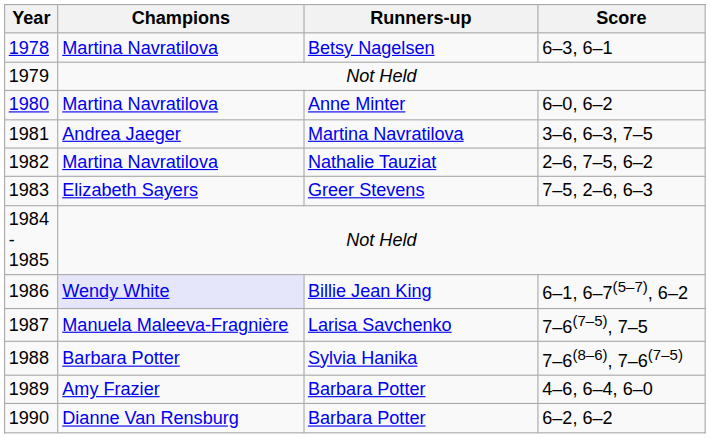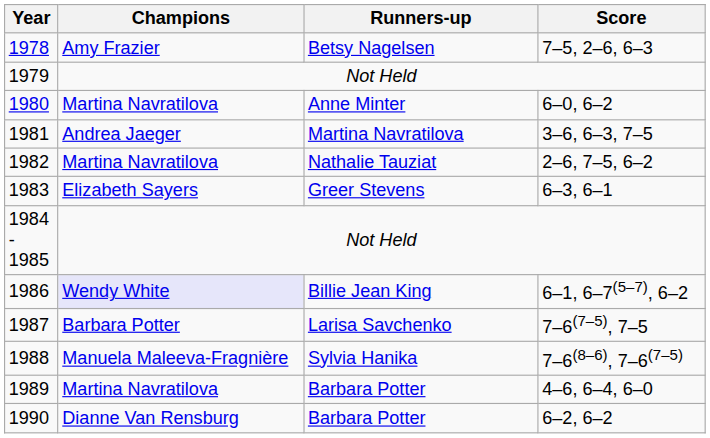 <table class="wikitable">
 <tr>
 <th style="width:40px">Year</th>
 <th style="width:210px">Champions</th>
 <th style="width:200px">Runners-up</th>
 <th style="width:140px" class="unsortable">Score</th>
 </tr>
 <tr>
 <td><a href='#'>1978</a></td>
-<td> <a href='#'>Martina Navratilova</a></td>
+<td> <a href='#'>Amy Frazier</a></td>
 <td> <a href='#'>Betsy Nagelsen</a></td>
-<td>6–3, 6–1</td>
+<td>7–5, 2–6, 6–3</td>
 </tr>
 <tr>
 <td>1979</td>
 <td colspan=3 align=center><em>Not Held</em></td>
 </tr>
 <tr>
 <td><a href='#'>1980</a></td>
 <td> <a href='#'>Martina Navratilova</a></td>
 <td> <a href='#'>Anne Minter</a></td>
 <td>6–0, 6–2</td>
 </tr>
 <tr>
 <td>1981</td>
 <td> <a href='#'>Andrea Jaeger</a></td>
 <td> <a href='#'>Martina Navratilova</a></td>
 <td>3–6, 6–3, 7–5</td>
 </tr>
 <tr>
 <td>1982</td>
 <td> <a href='#'>Martina Navratilova</a></td>
 <td> <a href='#'>Nathalie Tauziat</a></td>
 <td>2–6, 7–5, 6–2</td>
 </tr>
 <tr>
 <td>1983</td>
 <td> <a href='#'>Elizabeth Sayers</a></td>
 <td> <a href='#'>Greer Stevens</a></td>
-<td>7–5, 2–6, 6–3</td>
+<td>6–3, 6–1</td>
 </tr>
 <tr>
 <td>1984<br><div>-</div>1985</td>
 <td colspan=3 align=center><em>Not Held</em></td>
 </tr>
 <tr>
 <td>1986</td>
 <td style="background: lavender;"> <a href='#'>Wendy White</a></td>
 <td> <a href='#'>Billie Jean King</a></td>
 <td>6–1, 6–7<sup>(5–7)</sup>, 6–2</td>
 </tr>
 <tr>
 <td>1987</td>
-<td> <a href='#'>Manuela Maleeva-Fragnière</a></td>
+<td> <a href='#'>Barbara Potter</a></td>
 <td> <a href='#'>Larisa Savchenko</a></td>
 <td>7–6<sup>(7–5)</sup>, 7–5</td>
 </tr>
 <tr>
 <td>1988</td>
-<td> <a href='#'>Barbara Potter</a></td>
+<td> <a href='#'>Manuela Maleeva-Fragnière</a></td>
 <td> <a href='#'>Sylvia Hanika</a></td>
 <td>7–6<sup>(8–6)</sup>, 7–6<sup>(7–5)</sup></td>
 </tr>
 <tr>
 <td>1989</td>
-<td> <a href='#'>Amy Frazier</a></td>
+<td> <a href='#'>Martina Navratilova</a></td>
 <td> <a href='#'>Barbara Potter</a></td>
 <td>4–6, 6–4, 6–0</td>
 </tr>
 <tr>
 <td>1990</td>
 <td> <a href='#'>Dianne Van Rensburg</a></td>
 <td> <a href='#'>Barbara Potter</a></td>
 <td>6–2, 6–2</td>
 </tr>
 </table>
